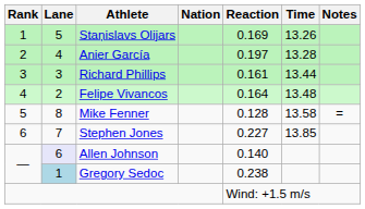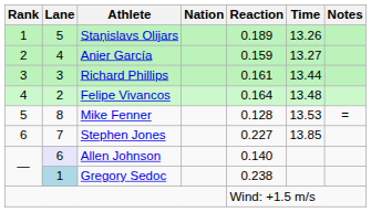 <table class="wikitable sortable" style="text-align:center">
 <tr>
 <th>Rank</th>
 <th>Lane</th>
 <th>Athlete</th>
 <th>Nation</th>
 <th>Reaction</th>
 <th>Time</th>
 <th>Notes</th>
 </tr>
 <tr bgcolor=bbf3bb>
 <td>1</td>
 <td>5</td>
 <td align=left><a href='#'>Staņislavs Olijars</a></td>
 <td align=left></td>
-<td>0.169</td>
+<td>0.189</td>
 <td>13.26</td>
 <td></td>
 </tr>
 <tr bgcolor=bbf3bb>
 <td>2</td>
 <td>4</td>
 <td align=left><a href='#'>Anier García</a></td>
 <td align=left></td>
-<td>0.197</td>
-<td>13.28</td>
+<td>0.159</td>
+<td>13.27</td>
 <td></td>
 </tr>
 <tr bgcolor=bbf3bb>
 <td>3</td>
 <td>3</td>
 <td align=left><a href='#'>Richard Phillips</a></td>
 <td align=left></td>
 <td>0.161</td>
 <td>13.44</td>
 <td></td>
 </tr>
 <tr bgcolor=ccf9cc>
 <td>4</td>
 <td>2</td>
 <td align=left><a href='#'>Felipe Vivancos</a></td>
 <td align=left></td>
 <td>0.164</td>
 <td>13.48</td>
 <td></td>
 </tr>
 <tr>
 <td>5</td>
 <td>8</td>
 <td align=left><a href='#'>Mike Fenner</a></td>
 <td align=left></td>
 <td>0.128</td>
-<td>13.58</td>
+<td>13.53</td>
 <td>=</td>
 </tr>
 <tr>
 <td>6</td>
 <td>7</td>
 <td align=left><a href='#'>Stephen Jones</a></td>
 <td align=left></td>
 <td>0.227</td>
 <td>13.85</td>
 <td></td>
 </tr>
 <tr>
 <td rowspan=2 data-sort-value=7>—</td>
 <td style="background: lavender;">6</td>
 <td align=left><a href='#'>Allen Johnson</a></td>
 <td align=left></td>
 <td>0.140</td>
 <td data-sort-value=99.99></td>
 <td></td>
 </tr>
 <tr>
 <td style="background: lightblue;">1</td>
 <td align=left><a href='#'>Gregory Sedoc</a></td>
 <td align=left></td>
 <td>0.238</td>
 <td data-sort-value=99.99></td>
 <td></td>
 </tr>
 <tr class="sortbottom">
 <td colspan=4></td>
 <td colspan="3" style="text-align:left;">Wind: +1.5 m/s</td>
 </tr>
 </table>
